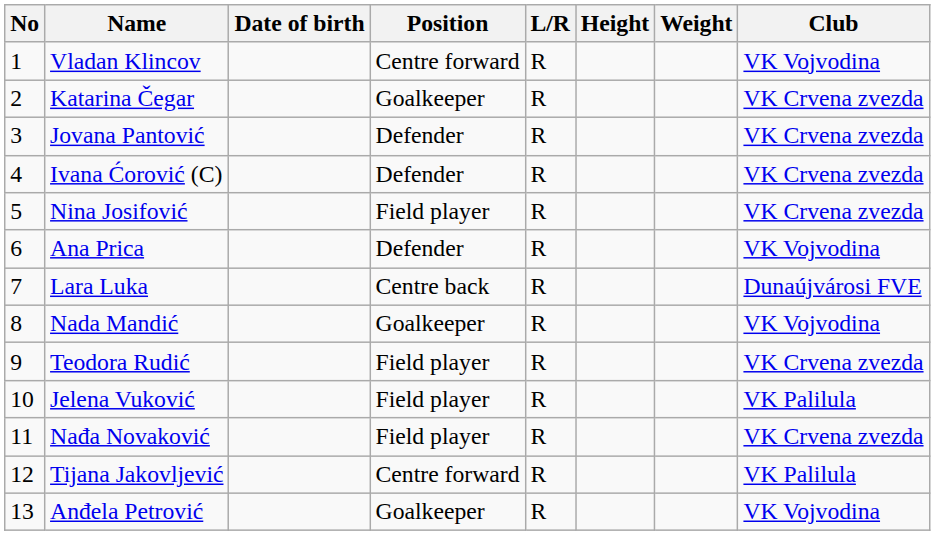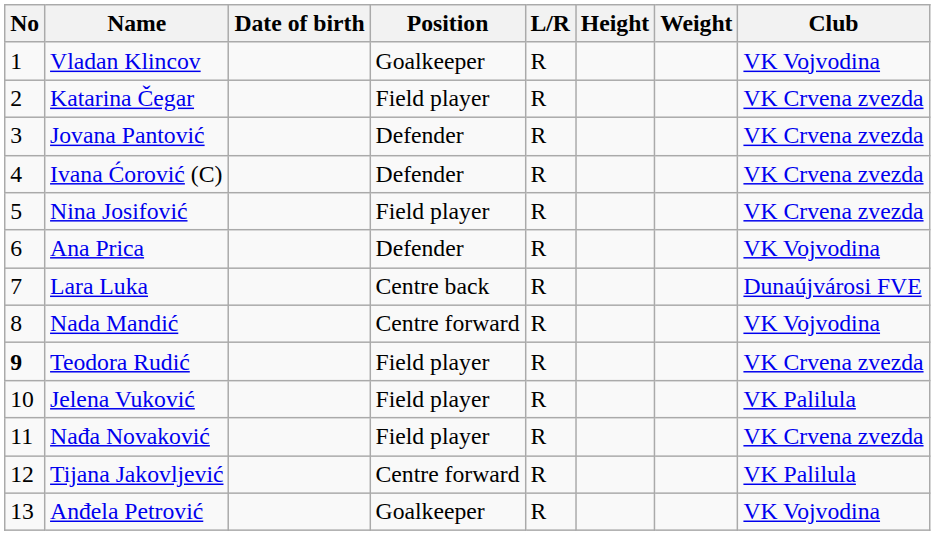 <table class="wikitable sortable" text-align:center;">
 <tr>
 <th>No</th>
 <th>Name</th>
 <th>Date of birth</th>
 <th>Position</th>
 <th>L/R</th>
 <th>Height</th>
 <th>Weight</th>
 <th>Club</th>
 </tr>
 <tr>
 <td>1</td>
 <td align=left><a href='#'>Vladan Klincov</a></td>
 <td align=left></td>
-<td>Centre forward</td>
+<td>Goalkeeper</td>
 <td>R</td>
 <td></td>
 <td></td>
 <td align=left> <a href='#'>VK Vojvodina</a></td>
 </tr>
 <tr>
 <td>2</td>
 <td align=left><a href='#'>Katarina Čegar</a></td>
 <td align=left></td>
-<td>Goalkeeper</td>
+<td>Field player</td>
 <td>R</td>
 <td></td>
 <td></td>
 <td align=left> <a href='#'>VK Crvena zvezda</a></td>
 </tr>
 <tr>
 <td>3</td>
 <td align=left><a href='#'>Jovana Pantović</a></td>
 <td align=left></td>
 <td>Defender</td>
 <td>R</td>
 <td></td>
 <td></td>
 <td align=left> <a href='#'>VK Crvena zvezda</a></td>
 </tr>
 <tr>
 <td>4</td>
 <td align=left><a href='#'>Ivana Ćorović</a> (C)</td>
 <td align=left></td>
 <td>Defender</td>
 <td>R</td>
 <td></td>
 <td></td>
 <td align=left> <a href='#'>VK Crvena zvezda</a></td>
 </tr>
 <tr>
 <td>5</td>
 <td align=left><a href='#'>Nina Josifović</a></td>
 <td align=left></td>
 <td>Field player</td>
 <td>R</td>
 <td></td>
 <td></td>
 <td align=left> <a href='#'>VK Crvena zvezda</a></td>
 </tr>
 <tr>
 <td>6</td>
 <td align=left><a href='#'>Ana Prica</a></td>
 <td align=left></td>
 <td>Defender</td>
 <td>R</td>
 <td></td>
 <td></td>
 <td align=left> <a href='#'>VK Vojvodina</a></td>
 </tr>
 <tr>
 <td>7</td>
 <td align=left><a href='#'>Lara Luka</a></td>
 <td align=left></td>
 <td>Centre back</td>
 <td>R</td>
 <td></td>
 <td></td>
 <td align=left> <a href='#'>Dunaújvárosi FVE</a></td>
 </tr>
 <tr>
 <td>8</td>
 <td align=left><a href='#'>Nada Mandić</a></td>
 <td align=left></td>
-<td>Goalkeeper</td>
+<td>Centre forward</td>
 <td>R</td>
 <td></td>
 <td></td>
 <td align=left> <a href='#'>VK Vojvodina</a></td>
 </tr>
 <tr>
-<td>9</td>
+<td><strong>9</strong></td>
 <td align=left><a href='#'>Teodora Rudić</a></td>
 <td align=left></td>
 <td>Field player</td>
 <td>R</td>
 <td></td>
 <td></td>
 <td align=left> <a href='#'>VK Crvena zvezda</a></td>
 </tr>
 <tr>
 <td>10</td>
 <td align=left><a href='#'>Jelena Vuković</a></td>
 <td align=left></td>
 <td>Field player</td>
 <td>R</td>
 <td></td>
 <td></td>
 <td align=left> <a href='#'>VK Palilula</a></td>
 </tr>
 <tr>
 <td>11</td>
 <td align=left><a href='#'>Nađa Novaković</a></td>
 <td align=left></td>
 <td>Field player</td>
 <td>R</td>
 <td></td>
 <td></td>
 <td align=left> <a href='#'>VK Crvena zvezda</a></td>
 </tr>
 <tr>
 <td>12</td>
 <td align=left><a href='#'>Tijana Jakovljević</a></td>
 <td align=left></td>
 <td>Centre forward</td>
 <td>R</td>
 <td></td>
 <td></td>
 <td align=left> <a href='#'>VK Palilula</a></td>
 </tr>
 <tr>
 <td>13</td>
 <td align=left><a href='#'>Anđela Petrović</a></td>
 <td align=left></td>
 <td>Goalkeeper</td>
 <td>R</td>
 <td></td>
 <td></td>
 <td align=left> <a href='#'>VK Vojvodina</a></td>
 </tr>
 </table>
